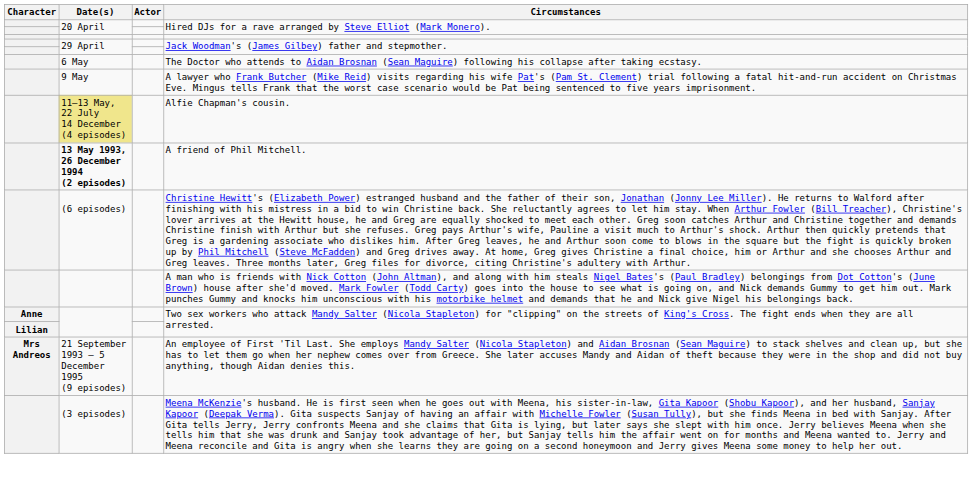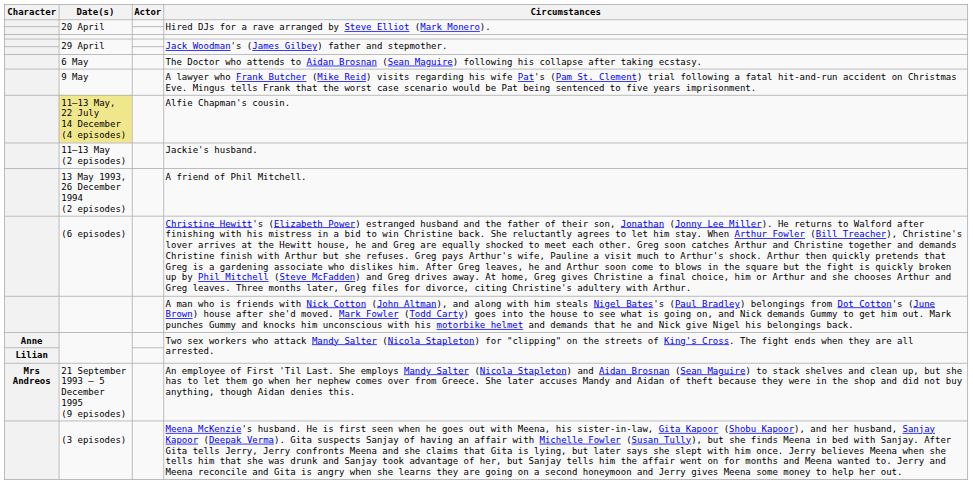 <table class="wikitable plainrowheaders" style="font-size:90%">
 <tr valign="top">
 <th scope="col">Character</th>
 <th scope="col">Date(s)</th>
 <th scope="col">Actor</th>
 <th scope="col">Circumstances</th>
 </tr>
 <tr valign="top">
 <th scope="row"></th>
 <td rowspan="2">20 April</td>
 <td></td>
 <td rowspan="2">Hired DJs for a rave arranged by <a href='#'>Steve Elliot</a> (<a href='#'>Mark Monero</a>).</td>
 </tr>
 <tr valign="top">
 <th scope="row"></th>
 <td></td>
 </tr>
 <tr valign="top">
 <th scope="row"></th>
 <td></td>
 <td></td>
 </tr>
 <tr valign="top">
 <th scope="row"></th>
 <td rowspan="2">29 April</td>
 <td></td>
 <td rowspan="2"><a href='#'>Jack Woodman</a>'s (<a href='#'>James Gilbey</a>) father and stepmother.</td>
 </tr>
 <tr valign="top">
 <th scope="row"></th>
 <td></td>
 </tr>
 <tr valign="top">
 <th scope="row"></th>
 <td>6 May</td>
 <td></td>
 <td>The Doctor who attends to <a href='#'>Aidan Brosnan</a> (<a href='#'>Sean Maguire</a>) following his collapse after taking ecstasy.</td>
 </tr>
 <tr valign="top">
 <th scope="row"></th>
 <td>9 May</td>
 <td></td>
 <td>A lawyer who <a href='#'>Frank Butcher</a> (<a href='#'>Mike Reid</a>) visits regarding his wife <a href='#'>Pat</a>'s (<a href='#'>Pam St. Clement</a>) trial following a fatal hit-and-run accident on Christmas Eve. Mingus tells Frank that the worst case scenario would be Pat being sentenced to five years imprisonment.</td>
 </tr>
 <tr valign="top">
 <th scope="row"></th>
 <td style="background: khaki;">11–13 May,<br>22 July<br>14 December<br>(4  episodes)</td>
 <td></td>
 <td>Alfie Chapman's cousin.</td>
 </tr>
 <tr valign="top">
 <th scope="row"></th>
-<td><strong>13 May 1993,<br>26 December 1994<br>(2 episodes)</strong></td>
+<td>11–13 May<br>(2 episodes)</td>
+<td></td>
+<td>Jackie's husband.</td>
+</tr>
+<tr valign="top">
+<th scope="row"></th>
+<td>13 May 1993,<br>26 December 1994<br>(2 episodes)</td>
 <td></td>
 <td>A friend of Phil Mitchell.</td>
 </tr>
 <tr valign="top">
 <th scope="row"></th>
 <td><br>(6 episodes)</td>
 <td></td>
 <td><a href='#'>Christine Hewitt</a>'s (<a href='#'>Elizabeth Power</a>) estranged husband and the father of their son, <a href='#'>Jonathan</a> (<a href='#'>Jonny Lee Miller</a>). He returns to Walford after finishing with his mistress in a bid to win Christine back. She reluctantly agrees to let him stay. When <a href='#'>Arthur Fowler</a> (<a href='#'>Bill Treacher</a>), Christine's lover arrives at the Hewitt house, he and Greg are equally shocked to meet each other. Greg soon catches Arthur and Christine together and demands Christine finish with Arthur but she refuses. Greg pays Arthur's wife, Pauline a visit much to Arthur's shock. Arthur then quickly pretends that Greg is a gardening associate who dislikes him. After Greg leaves, he and Arthur soon come to blows in the square but the fight is quickly broken up by <a href='#'>Phil Mitchell</a> (<a href='#'>Steve McFadden</a>) and Greg drives away. At home, Greg gives Christine a final choice, him or Arthur and she chooses Arthur and Greg leaves. Three months later, Greg files for divorce, citing Christine's adultery with Arthur.</td>
 </tr>
 <tr valign="top">
 <th scope="row"></th>
 <td></td>
 <td></td>
 <td>A man who is friends with <a href='#'>Nick Cotton</a> (<a href='#'>John Altman</a>), and along with him steals <a href='#'>Nigel Bates</a>'s (<a href='#'>Paul Bradley</a>) belongings from <a href='#'>Dot Cotton</a>'s (<a href='#'>June Brown</a>) house after she'd moved. <a href='#'>Mark Fowler</a> (<a href='#'>Todd Carty</a>) goes into the house to see what is going on, and Nick demands Gummy to get him out. Mark punches Gummy and knocks him unconscious with his <a href='#'>motorbike helmet</a> and demands that he and Nick give Nigel his belongings back.</td>
 </tr>
 <tr valign="top">
 <th scope="row">Anne</th>
 <td rowspan="2"></td>
 <td></td>
 <td rowspan="2">Two sex workers who attack <a href='#'>Mandy Salter</a> (<a href='#'>Nicola Stapleton</a>) for "clipping" on the streets of <a href='#'>King's Cross</a>. The fight ends when they are all arrested.</td>
 </tr>
 <tr valign="top">
 <th scope="row">Lilian</th>
 <td></td>
 </tr>
 <tr valign="top">
 <th scope="row">Mrs Andreos</th>
 <td>21 September 1993 – 5 December 1995<br>(9 episodes)</td>
 <td></td>
 <td>An employee of First 'Til Last. She employs <a href='#'>Mandy Salter</a> (<a href='#'>Nicola Stapleton</a>) and <a href='#'>Aidan Brosnan</a> (<a href='#'>Sean Maguire</a>) to stack shelves and clean up, but she has to let them go when her nephew comes over from Greece. She later accuses Mandy and Aidan of theft because they were in the shop and did not buy anything, though Aidan denies this.</td>
 </tr>
 <tr valign="top">
 <th scope="row"></th>
 <td><br>(3 episodes)</td>
 <td></td>
 <td><a href='#'>Meena McKenzie</a>'s husband. He is first seen when he goes out with Meena, his sister-in-law, <a href='#'>Gita Kapoor</a> (<a href='#'>Shobu Kapoor</a>), and her husband, <a href='#'>Sanjay Kapoor</a> (<a href='#'>Deepak Verma</a>). Gita suspects Sanjay of having an affair with <a href='#'>Michelle Fowler</a> (<a href='#'>Susan Tully</a>), but she finds Meena in bed with Sanjay. After Gita tells Jerry, Jerry confronts Meena and she claims that Gita is lying, but later says she slept with him once. Jerry believes Meena when she tells him that she was drunk and Sanjay took advantage of her, but Sanjay tells him the affair went on for months and Meena wanted to. Jerry and Meena reconcile and Gita is angry when she learns they are going on a second honeymoon and Jerry gives Meena some money to help her out.</td>
 </tr>
 </table>
